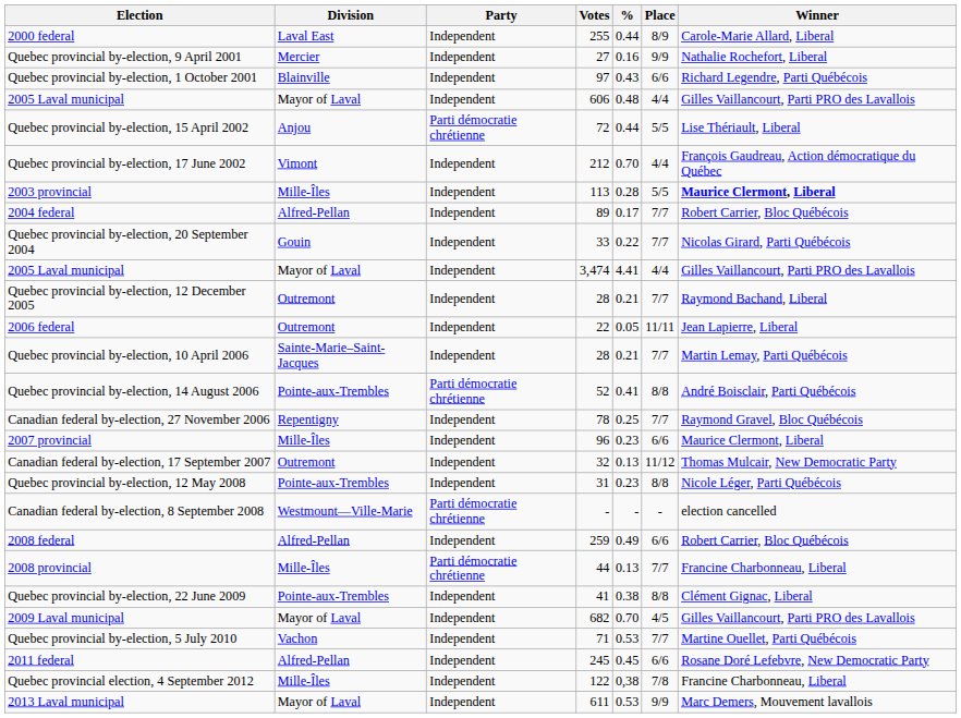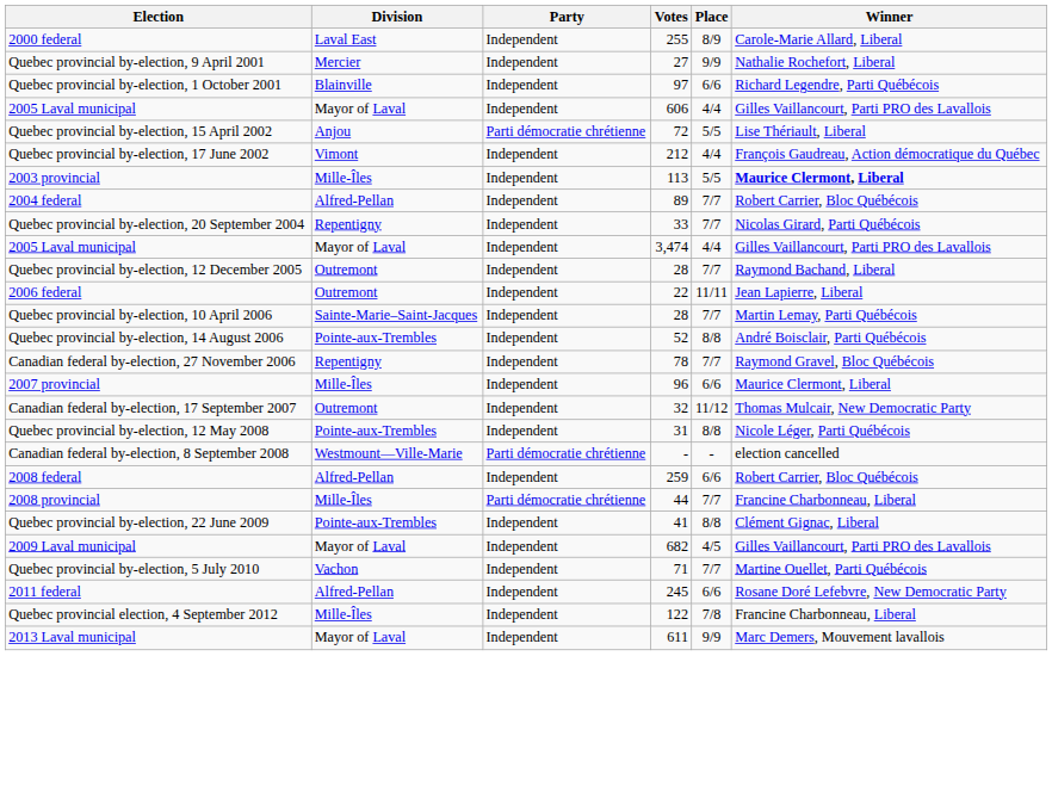 <table class="wikitable" width="1150">
 <tr>
 <th align="left">Election</th>
 <th align="left">Division</th>
 <th align="left">Party</th>
 <th align="right">Votes</th>
-<th align="right">%</th>
 <th align="center">Place</th>
 <th align="center">Winner</th>
 </tr>
 <tr>
 <td align="left"><a href='#'>2000 federal</a></td>
 <td align="left"><a href='#'>Laval East</a></td>
 <td align="left">Independent</td>
 <td align="right">255</td>
-<td align="right">0.44</td>
 <td align="center">8/9</td>
 <td align="left"><a href='#'>Carole-Marie Allard</a>, <a href='#'>Liberal</a></td>
 </tr>
 <tr>
 <td align="left">Quebec provincial by-election, 9 April 2001</td>
 <td align="left"><a href='#'>Mercier</a></td>
 <td align="left">Independent</td>
 <td align="right">27</td>
-<td align="right">0.16</td>
 <td align="center">9/9</td>
 <td align="left"><a href='#'>Nathalie Rochefort</a>, <a href='#'>Liberal</a></td>
 </tr>
 <tr>
 <td align="left">Quebec provincial by-election, 1 October 2001</td>
 <td align="left"><a href='#'>Blainville</a></td>
 <td align="left">Independent</td>
 <td align="right">97</td>
-<td align="right">0.43</td>
 <td align="center">6/6</td>
 <td align="left"><a href='#'>Richard Legendre</a>, <a href='#'>Parti Québécois</a></td>
 </tr>
 <tr>
 <td align="left"><a href='#'>2005 Laval municipal</a></td>
 <td align="left">Mayor of <a href='#'>Laval</a></td>
 <td align="left">Independent</td>
 <td align="right">606</td>
-<td align="right">0.48</td>
 <td align="center">4/4</td>
 <td align="left"><a href='#'>Gilles Vaillancourt</a>, <a href='#'>Parti PRO des Lavallois</a></td>
 </tr>
 <tr>
 <td align="left">Quebec provincial by-election, 15 April 2002</td>
 <td align="left"><a href='#'>Anjou</a></td>
 <td align="left"><a href='#'>Parti démocratie chrétienne</a></td>
 <td align="right">72</td>
-<td align="right">0.44</td>
 <td align="center">5/5</td>
 <td align="left"><a href='#'>Lise Thériault</a>, <a href='#'>Liberal</a></td>
 </tr>
 <tr>
 <td align="left">Quebec provincial by-election, 17 June 2002</td>
 <td align="left"><a href='#'>Vimont</a></td>
 <td align="left">Independent</td>
 <td align="right">212</td>
-<td align="right">0.70</td>
 <td align="center">4/4</td>
 <td align="left"><a href='#'>François Gaudreau</a>, <a href='#'>Action démocratique du Québec</a></td>
 </tr>
 <tr>
 <td align="left"><a href='#'>2003 provincial</a></td>
 <td align="left"><a href='#'>Mille-Îles</a></td>
 <td align="left">Independent</td>
 <td align="right">113</td>
-<td align="right">0.28</td>
 <td align="center">5/5</td>
 <td align="left"><strong><a href='#'>Maurice Clermont</a>, <a href='#'>Liberal</a></strong></td>
 </tr>
 <tr>
 <td align="left"><a href='#'>2004 federal</a></td>
 <td align="left"><a href='#'>Alfred-Pellan</a></td>
 <td align="left">Independent</td>
 <td align="right">89</td>
-<td align="right">0.17</td>
 <td align="center">7/7</td>
 <td align="left"><a href='#'>Robert Carrier</a>, <a href='#'>Bloc Québécois</a></td>
 </tr>
 <tr>
 <td align="left">Quebec provincial by-election, 20 September 2004</td>
-<td align="left"><a href='#'>Gouin</a></td>
+<td align="left"><a href='#'>Repentigny</a></td>
 <td align="left">Independent</td>
 <td align="right">33</td>
-<td align="right">0.22</td>
 <td align="center">7/7</td>
 <td align="left"><a href='#'>Nicolas Girard</a>, <a href='#'>Parti Québécois</a></td>
 </tr>
 <tr>
 <td align="left"><a href='#'>2005 Laval municipal</a></td>
 <td align="left">Mayor of <a href='#'>Laval</a></td>
 <td align="left">Independent</td>
 <td align="right">3,474</td>
-<td align="right">4.41</td>
 <td align="center">4/4</td>
 <td align="left"><a href='#'>Gilles Vaillancourt</a>, <a href='#'>Parti PRO des Lavallois</a></td>
 </tr>
 <tr>
 <td align="left">Quebec provincial by-election, 12 December 2005</td>
 <td align="left"><a href='#'>Outremont</a></td>
 <td align="left">Independent</td>
 <td align="right">28</td>
-<td align="right">0.21</td>
 <td align="center">7/7</td>
 <td align="left"><a href='#'>Raymond Bachand</a>, <a href='#'>Liberal</a></td>
 </tr>
 <tr>
 <td align="left"><a href='#'>2006 federal</a></td>
 <td align="left"><a href='#'>Outremont</a></td>
 <td align="left">Independent</td>
 <td align="right">22</td>
-<td align="right">0.05</td>
 <td align="center">11/11</td>
 <td align="left"><a href='#'>Jean Lapierre</a>, <a href='#'>Liberal</a></td>
 </tr>
 <tr>
 <td align="left">Quebec provincial by-election, 10 April 2006</td>
 <td align="left"><a href='#'>Sainte-Marie–Saint-Jacques</a></td>
 <td align="left">Independent</td>
 <td align="right">28</td>
-<td align="right">0.21</td>
 <td align="center">7/7</td>
 <td align="left"><a href='#'>Martin Lemay</a>, <a href='#'>Parti Québécois</a></td>
 </tr>
 <tr>
 <td align="left">Quebec provincial by-election, 14 August 2006</td>
 <td align="left"><a href='#'>Pointe-aux-Trembles</a></td>
-<td align="left"><a href='#'>Parti démocratie chrétienne</a></td>
+<td align="left">Independent</td>
 <td align="right">52</td>
-<td align="right">0.41</td>
 <td align="center">8/8</td>
 <td align="left"><a href='#'>André Boisclair</a>, <a href='#'>Parti Québécois</a></td>
 </tr>
 <tr>
 <td align="left">Canadian federal by-election, 27 November 2006</td>
 <td align="left"><a href='#'>Repentigny</a></td>
 <td align="left">Independent</td>
 <td align="right">78</td>
-<td align="right">0.25</td>
 <td align="center">7/7</td>
 <td align="left"><a href='#'>Raymond Gravel</a>, <a href='#'>Bloc Québécois</a></td>
 </tr>
 <tr>
 <td align="left"><a href='#'>2007 provincial</a></td>
 <td align="left"><a href='#'>Mille-Îles</a></td>
 <td align="left">Independent</td>
 <td align="right">96</td>
-<td align="right">0.23</td>
 <td align="center">6/6</td>
 <td align="left"><a href='#'>Maurice Clermont</a>, <a href='#'>Liberal</a></td>
 </tr>
 <tr>
 <td align="left">Canadian federal by-election, 17 September 2007</td>
 <td align="left"><a href='#'>Outremont</a></td>
 <td align="left">Independent</td>
 <td align="right">32</td>
-<td align="right">0.13</td>
 <td align="center">11/12</td>
 <td align="left"><a href='#'>Thomas Mulcair</a>, <a href='#'>New Democratic Party</a></td>
 </tr>
 <tr>
 <td align="left">Quebec provincial by-election, 12 May 2008</td>
 <td align="left"><a href='#'>Pointe-aux-Trembles</a></td>
 <td align="left">Independent</td>
 <td align="right">31</td>
-<td align="right">0.23</td>
 <td align="center">8/8</td>
 <td align="left"><a href='#'>Nicole Léger</a>, <a href='#'>Parti Québécois</a></td>
 </tr>
 <tr>
 <td align="left">Canadian federal by-election, 8 September 2008</td>
 <td align="left"><a href='#'>Westmount—Ville-Marie</a></td>
 <td align="left"><a href='#'>Parti démocratie chrétienne</a></td>
-<td align="right">-</td>
 <td align="right">-</td>
 <td align="center">-</td>
 <td align="left">election cancelled</td>
 </tr>
 <tr>
 <td align="left"><a href='#'>2008 federal</a></td>
 <td align="left"><a href='#'>Alfred-Pellan</a></td>
 <td align="left">Independent</td>
 <td align="right">259</td>
-<td align="right">0.49</td>
 <td align="center">6/6</td>
 <td align="left"><a href='#'>Robert Carrier</a>, <a href='#'>Bloc Québécois</a></td>
 </tr>
 <tr>
 <td align="left"><a href='#'>2008 provincial</a></td>
 <td align="left"><a href='#'>Mille-Îles</a></td>
 <td align="left"><a href='#'>Parti démocratie chrétienne</a></td>
 <td align="right">44</td>
-<td align="right">0.13</td>
 <td align="center">7/7</td>
 <td align="left"><a href='#'>Francine Charbonneau</a>, <a href='#'>Liberal</a></td>
 </tr>
 <tr>
 <td align="left">Quebec provincial by-election, 22 June 2009</td>
 <td align="left"><a href='#'>Pointe-aux-Trembles</a></td>
 <td align="left">Independent</td>
 <td align="right">41</td>
-<td align="right">0.38</td>
 <td align="center">8/8</td>
 <td align="left"><a href='#'>Clément Gignac</a>, <a href='#'>Liberal</a></td>
 </tr>
 <tr>
 <td align="left"><a href='#'>2009 Laval municipal</a></td>
 <td align="left">Mayor of <a href='#'>Laval</a></td>
 <td align="left">Independent</td>
 <td align="right">682</td>
-<td align="right">0.70</td>
 <td align="center">4/5</td>
 <td align="left"><a href='#'>Gilles Vaillancourt</a>, <a href='#'>Parti PRO des Lavallois</a></td>
 </tr>
 <tr>
 <td align="left">Quebec provincial by-election, 5 July 2010</td>
 <td align="left"><a href='#'>Vachon</a></td>
 <td align="left">Independent</td>
 <td align="right">71</td>
-<td align="right">0.53</td>
 <td align="center">7/7</td>
 <td align="left"><a href='#'>Martine Ouellet</a>, <a href='#'>Parti Québécois</a></td>
 </tr>
 <tr>
 <td align="left"><a href='#'>2011 federal</a></td>
 <td align="left"><a href='#'>Alfred-Pellan</a></td>
 <td align="left">Independent</td>
 <td align="right">245</td>
-<td align="right">0.45</td>
 <td align="center">6/6</td>
 <td align="left"><a href='#'>Rosane Doré Lefebvre</a>, <a href='#'>New Democratic Party</a></td>
 </tr>
 <tr>
 <td align="left">Quebec provincial election, 4 September 2012</td>
 <td align="left"><a href='#'>Mille-Îles</a></td>
 <td align="left">Independent</td>
 <td align="right">122</td>
-<td align="right">0,38</td>
 <td align="center">7/8</td>
 <td align="left">Francine Charbonneau, <a href='#'>Liberal</a></td>
 </tr>
 <tr>
 <td align="left"><a href='#'>2013 Laval municipal</a></td>
 <td align="left">Mayor of <a href='#'>Laval</a></td>
 <td align="left">Independent</td>
 <td align="right">611</td>
-<td align="right">0.53</td>
 <td align="center">9/9</td>
 <td align="left"><a href='#'>Marc Demers</a>, Mouvement lavallois</td>
 </tr>
 </table>
